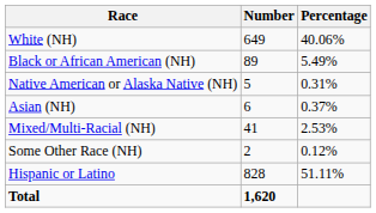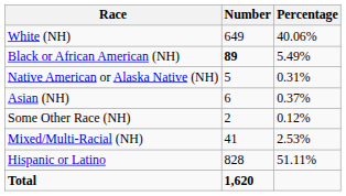 <table class="wikitable">
 <tr>
 <th>Race</th>
 <th>Number</th>
 <th>Percentage</th>
 </tr>
 <tr>
 <td><a href='#'>White</a> (NH)</td>
 <td>649</td>
 <td>40.06%</td>
 </tr>
 <tr>
 <td><a href='#'>Black or African American</a> (NH)</td>
-<td>89</td>
+<td><strong>89</strong></td>
 <td>5.49%</td>
 </tr>
 <tr>
 <td><a href='#'>Native American</a> or <a href='#'>Alaska Native</a> (NH)</td>
 <td>5</td>
 <td>0.31%</td>
 </tr>
 <tr>
 <td><a href='#'>Asian</a> (NH)</td>
 <td>6</td>
 <td>0.37%</td>
 </tr>
 <tr>
+<td>Some Other Race (NH)</td>
+<td>2</td>
+<td>0.12%</td>
+</tr>
+<tr>
 <td><a href='#'>Mixed/Multi-Racial</a> (NH)</td>
 <td>41</td>
 <td>2.53%</td>
-</tr>
-<tr>
-<td>Some Other Race (NH)</td>
-<td>2</td>
-<td>0.12%</td>
 </tr>
 <tr>
 <td><a href='#'>Hispanic or Latino</a></td>
 <td>828</td>
 <td>51.11%</td>
 </tr>
 <tr>
 <td><strong>Total</strong></td>
 <td><strong>1,620</strong></td>
 <td></td>
 </tr>
 </table>
